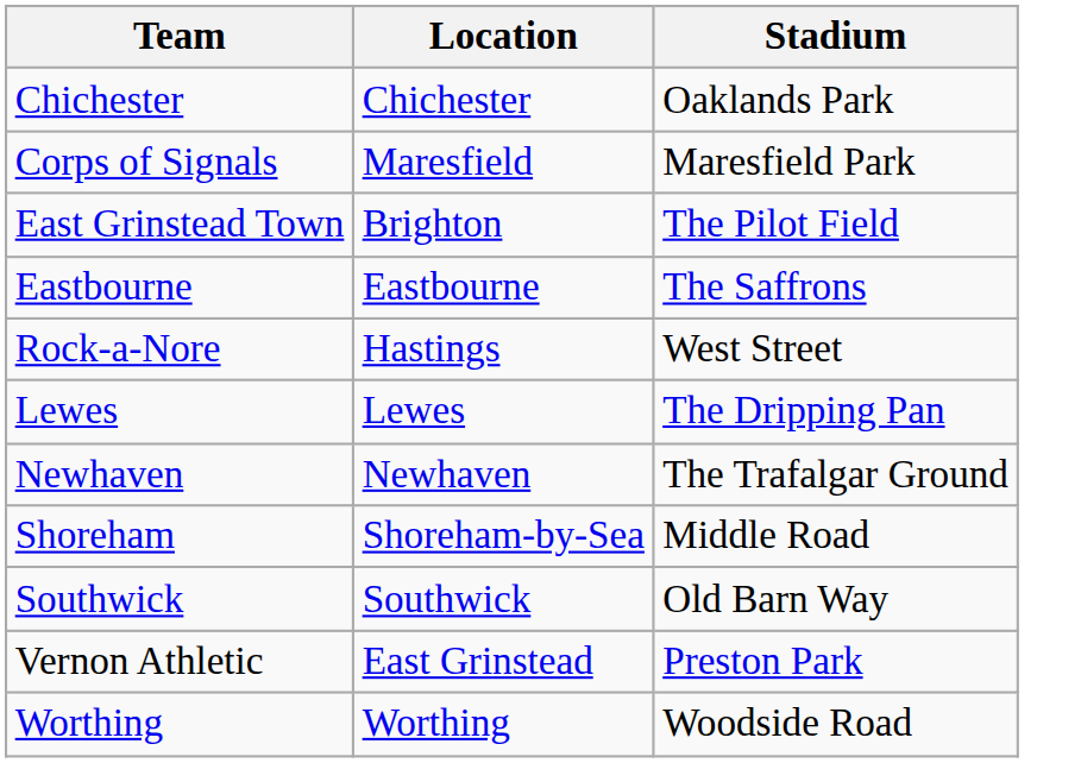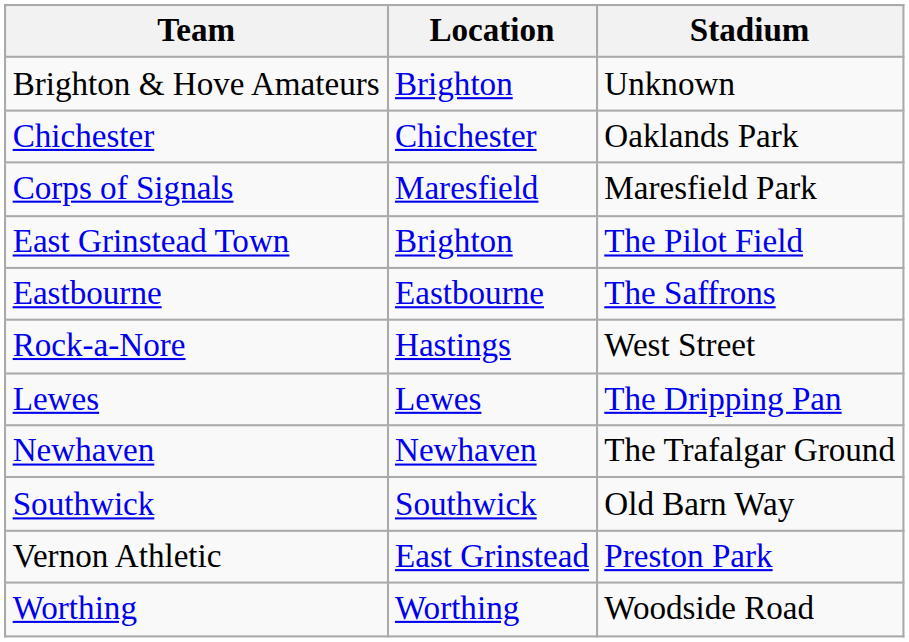 <table class="wikitable sortable">
 <tr>
 <th>Team</th>
 <th>Location</th>
 <th>Stadium</th>
+</tr>
+<tr>
+<td>Brighton & Hove Amateurs</td>
+<td><a href='#'>Brighton</a></td>
+<td>Unknown</td>
 </tr>
 <tr>
 <td><a href='#'>Chichester</a></td>
 <td><a href='#'>Chichester</a></td>
 <td>Oaklands Park</td>
 </tr>
 <tr>
 <td><a href='#'>Corps of Signals</a></td>
 <td><a href='#'>Maresfield</a></td>
 <td>Maresfield Park</td>
 </tr>
 <tr>
 <td><a href='#'>East Grinstead Town</a></td>
 <td><a href='#'>Brighton</a></td>
 <td><a href='#'>The Pilot Field</a></td>
 </tr>
 <tr>
 <td><a href='#'>Eastbourne</a></td>
 <td><a href='#'>Eastbourne</a></td>
 <td><a href='#'>The Saffrons</a></td>
 </tr>
 <tr>
 <td><a href='#'>Rock-a-Nore</a></td>
 <td><a href='#'>Hastings</a></td>
 <td>West Street</td>
 </tr>
 <tr>
 <td><a href='#'>Lewes</a></td>
 <td><a href='#'>Lewes</a></td>
 <td><a href='#'>The Dripping Pan</a></td>
 </tr>
 <tr>
 <td><a href='#'>Newhaven</a></td>
 <td><a href='#'>Newhaven</a></td>
 <td>The Trafalgar Ground</td>
 </tr>
 <tr>
-<td><a href='#'>Shoreham</a></td>
-<td><a href='#'>Shoreham-by-Sea</a></td>
-<td>Middle Road</td>
-</tr>
-<tr>
 <td><a href='#'>Southwick</a></td>
 <td><a href='#'>Southwick</a></td>
 <td>Old Barn Way</td>
 </tr>
 <tr>
 <td>Vernon Athletic</td>
 <td><a href='#'>East Grinstead</a></td>
 <td><a href='#'>Preston Park</a></td>
 </tr>
 <tr>
 <td><a href='#'>Worthing</a></td>
 <td><a href='#'>Worthing</a></td>
 <td>Woodside Road</td>
 </tr>
 </table>
